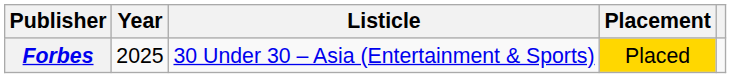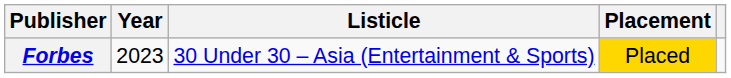 <table class="wikitable plainrowheaders" style="text-align:center">
 <tr>
 <th scope="col">Publisher</th>
 <th scope="col">Year</th>
 <th scope="col">Listicle</th>
 <th scope="col">Placement</th>
 <th scope="col" class="unsortable"></th>
 </tr>
 <tr>
 <th scope="row"><em><a href='#'>Forbes</a></em></th>
-<td>2025</td>
+<td>2023</td>
 <td style="text-align:left"><a href='#'>30 Under 30 – Asia (Entertainment & Sports)</a></td>
 <td style="background: gold;">Placed</td>
 <td></td>
 </tr>
 </table>
